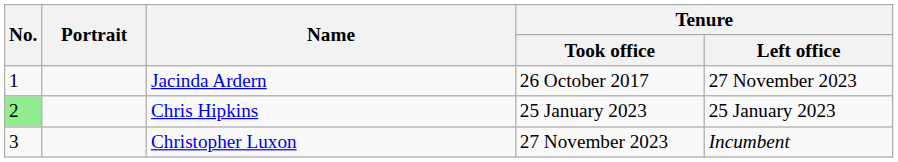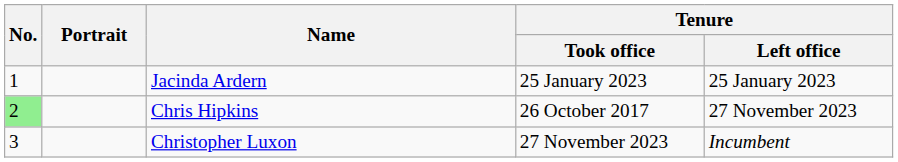 <table class="wikitable">
 <tr>
 <th scope="col" style="width:20px;" rowspan="2">No.</th>
 <th scope="col" style="width:80px;" rowspan="2">Portrait</th>
 <th scope="col" style="width:300px;" rowspan="2">Name<br></th>
 <th scope="col" style="width:300px;" colspan="2">Tenure</th>
 </tr>
 <tr>
 <th scope="col" style="width:150px;">Took office</th>
 <th scope="col" style="width:150px;">Left office</th>
 </tr>
 <tr>
 <td>1</td>
 <td style="text-align: center;"></td>
 <td><a href='#'>Jacinda Ardern</a><br></td>
-<td>26 October 2017</td>
-<td>27 November 2023</td>
+<td>25 January 2023</td>
+<td>25 January 2023</td>
 </tr>
 <tr>
 <td style="background: lightgreen;">2</td>
 <td style="text-align: center;"></td>
 <td><a href='#'>Chris Hipkins</a><br></td>
-<td>25 January 2023</td>
-<td>25 January 2023</td>
+<td>26 October 2017</td>
+<td>27 November 2023</td>
 </tr>
 <tr>
 <td>3</td>
 <td style="text-align: center;"></td>
 <td><a href='#'>Christopher Luxon</a><br></td>
 <td>27 November 2023</td>
 <td><em>Incumbent</em></td>
 </tr>
 </table>
